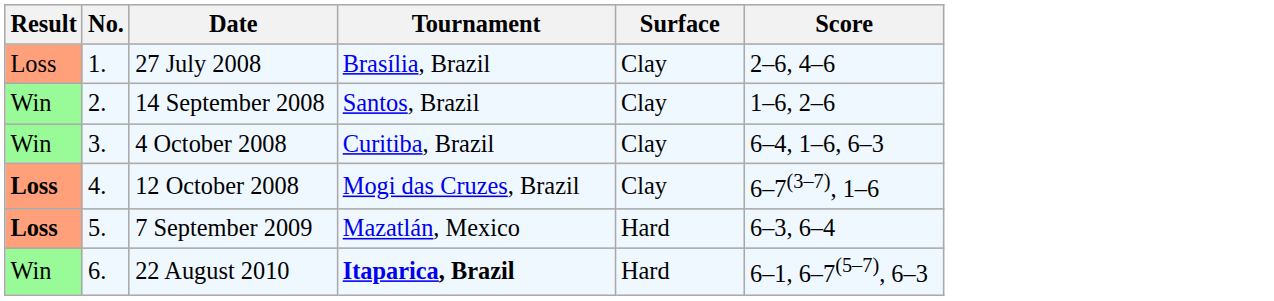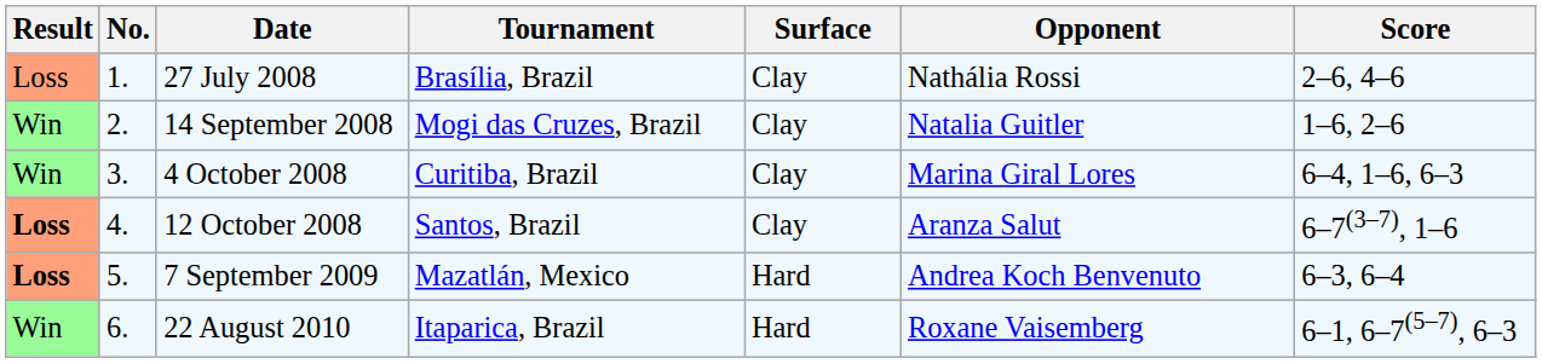 <table class="sortable wikitable" style="font-size:97%;">
 <tr>
 <th>Result</th>
 <th>No.</th>
 <th width=125>Date</th>
 <th width=170>Tournament</th>
 <th width=75>Surface</th>
+<th width=200>Opponent</th>
 <th width=120>Score</th>
 </tr>
 <tr style="background:#f0f8ff;">
 <td style="background:#ffa07a;">Loss</td>
 <td>1.</td>
 <td>27 July 2008</td>
 <td><a href='#'>Brasília</a>, Brazil</td>
 <td>Clay</td>
+<td> Nathália Rossi</td>
 <td>2–6, 4–6</td>
 </tr>
 <tr bgcolor="#f0f8ff">
 <td style="background:#98fb98;">Win</td>
 <td>2.</td>
 <td>14 September 2008</td>
-<td><a href='#'>Santos</a>, Brazil</td>
+<td><a href='#'>Mogi das Cruzes</a>, Brazil</td>
 <td>Clay</td>
+<td> <a href='#'>Natalia Guitler</a></td>
 <td>1–6, 2–6</td>
 </tr>
 <tr bgcolor="#f0f8ff">
 <td style="background:#98fb98;">Win</td>
 <td>3.</td>
 <td>4 October 2008</td>
 <td><a href='#'>Curitiba</a>, Brazil</td>
 <td>Clay</td>
+<td> <a href='#'>Marina Giral Lores</a></td>
 <td>6–4, 1–6, 6–3</td>
 </tr>
 <tr bgcolor="#f0f8ff">
 <td style="background:#ffa07a;"><strong>Loss</strong></td>
 <td>4.</td>
 <td>12 October 2008</td>
-<td><a href='#'>Mogi das Cruzes</a>, Brazil</td>
+<td><a href='#'>Santos</a>, Brazil</td>
 <td>Clay</td>
+<td> <a href='#'>Aranza Salut</a></td>
 <td>6–7<sup>(3–7)</sup>, 1–6</td>
 </tr>
 <tr style="background:#f0f8ff;">
 <td style="background:#ffa07a;"><strong>Loss</strong></td>
 <td>5.</td>
 <td>7 September 2009</td>
 <td><a href='#'>Mazatlán</a>, Mexico</td>
 <td>Hard</td>
+<td> <a href='#'>Andrea Koch Benvenuto</a></td>
 <td>6–3, 6–4</td>
 </tr>
 <tr bgcolor="#f0f8ff">
 <td style="background:#98fb98;">Win</td>
 <td>6.</td>
 <td>22 August 2010</td>
-<td><strong><a href='#'>Itaparica</a>, Brazil</strong></td>
+<td><a href='#'>Itaparica</a>, Brazil</td>
 <td>Hard</td>
+<td> <a href='#'>Roxane Vaisemberg</a></td>
 <td>6–1, 6–7<sup>(5–7)</sup>, 6–3</td>
 </tr>
 </table>
